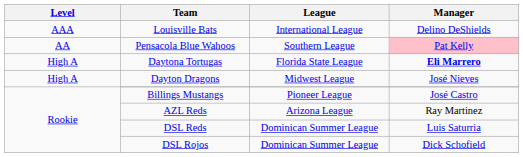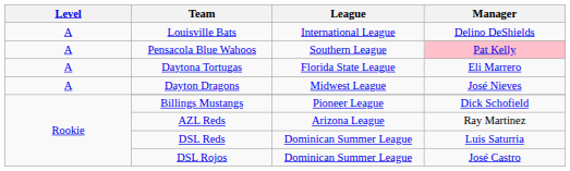 <table class="wikitable" style="width:50%; text-align:center;">
 <tr>
 <th style="width:5%;"><a href='#'>Level</a></th>
 <th style="width:5%;">Team</th>
 <th style="width:5%;">League</th>
 <th style="width:5%;">Manager</th>
 </tr>
 <tr>
-<td><a href='#'>AAA</a></td>
+<td><a href='#'>A</a></td>
 <td><a href='#'>Louisville Bats</a></td>
 <td><a href='#'>International League</a></td>
 <td><a href='#'>Delino DeShields</a></td>
 </tr>
 <tr>
-<td><a href='#'>AA</a></td>
+<td><a href='#'>A</a></td>
 <td><a href='#'>Pensacola Blue Wahoos</a></td>
 <td><a href='#'>Southern League</a></td>
 <td style="background: pink;"><a href='#'>Pat Kelly</a></td>
 </tr>
 <tr>
-<td><a href='#'>High A</a></td>
+<td><a href='#'>A</a></td>
 <td><a href='#'>Daytona Tortugas</a></td>
 <td><a href='#'>Florida State League</a></td>
-<td><strong><a href='#'>Eli Marrero</a></strong></td>
+<td><a href='#'>Eli Marrero</a></td>
 </tr>
 <tr>
-<td><a href='#'>High A</a></td>
+<td><a href='#'>A</a></td>
 <td><a href='#'>Dayton Dragons</a></td>
 <td><a href='#'>Midwest League</a></td>
 <td><a href='#'>José Nieves</a></td>
 </tr>
 <tr>
 <td rowspan=5><a href='#'>Rookie</a></td>
 </tr>
 <tr>
 <td><a href='#'>Billings Mustangs</a></td>
 <td><a href='#'>Pioneer League</a></td>
-<td><a href='#'>José Castro</a></td>
+<td><a href='#'>Dick Schofield</a></td>
 </tr>
 <tr>
 <td><a href='#'>AZL Reds</a></td>
 <td><a href='#'>Arizona League</a></td>
 <td>Ray Martinez</td>
 </tr>
 <tr>
 <td><a href='#'>DSL Reds</a></td>
 <td><a href='#'>Dominican Summer League</a></td>
 <td><a href='#'>Luis Saturria</a></td>
 </tr>
 <tr>
 <td><a href='#'>DSL Rojos</a></td>
 <td><a href='#'>Dominican Summer League</a></td>
-<td><a href='#'>Dick Schofield</a></td>
+<td><a href='#'>José Castro</a></td>
 </tr>
 </table>
